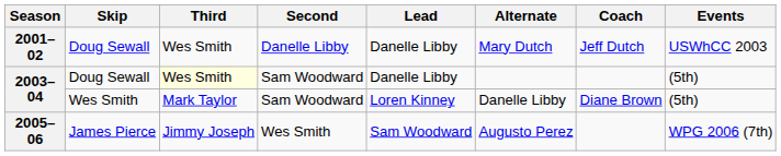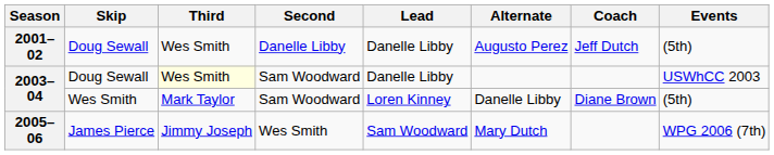 <table class="wikitable">
 <tr>
 <th scope="col" width=60>Season</th>
 <th scope="col">Skip</th>
 <th scope="col">Third</th>
 <th scope="col">Second</th>
 <th scope="col">Lead</th>
 <th scope="col">Alternate</th>
 <th scope="col">Coach</th>
 <th scope="col">Events</th>
 </tr>
 <tr>
 <th scope="row">2001–02</th>
 <td><a href='#'>Doug Sewall</a></td>
 <td>Wes Smith</td>
 <td><a href='#'>Danelle Libby</a></td>
 <td>Danelle Libby</td>
-<td><a href='#'>Mary Dutch</a></td>
+<td><a href='#'>Augusto Perez</a></td>
 <td><a href='#'>Jeff Dutch</a></td>
-<td><a href='#'>USWhCC</a> 2003 </td>
+<td> (5th)</td>
 </tr>
 <tr>
 <th scope="row" rowspan=2>2003–04</th>
 <td>Doug Sewall</td>
 <td style="background: lightyellow;">Wes Smith</td>
 <td>Sam Woodward</td>
 <td>Danelle Libby</td>
 <td></td>
 <td></td>
-<td> (5th)</td>
+<td><a href='#'>USWhCC</a> 2003 </td>
 </tr>
 <tr>
 <td>Wes Smith</td>
 <td><a href='#'>Mark Taylor</a></td>
 <td>Sam Woodward</td>
 <td><a href='#'>Loren Kinney</a></td>
 <td>Danelle Libby</td>
 <td><a href='#'>Diane Brown</a></td>
 <td> (5th)</td>
 </tr>
 <tr>
 <th scope="row">2005–06</th>
 <td><a href='#'>James Pierce</a></td>
 <td><a href='#'>Jimmy Joseph</a></td>
 <td>Wes Smith</td>
 <td><a href='#'>Sam Woodward</a></td>
-<td><a href='#'>Augusto Perez</a></td>
+<td><a href='#'>Mary Dutch</a></td>
 <td></td>
 <td><a href='#'>WPG 2006</a> (7th)</td>
 </tr>
 </table>
